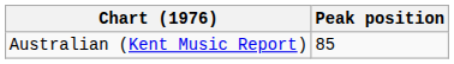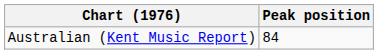 <table class="wikitable sortable">
 <tr>
 <th>Chart (1976)</th>
 <th>Peak position</th>
 </tr>
 <tr>
 <td>Australian (<a href='#'>Kent Music Report</a>)</td>
-<td>85</td>
+<td>84</td>
 </tr>
 </table>
